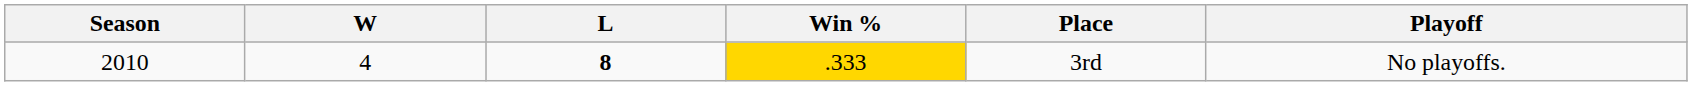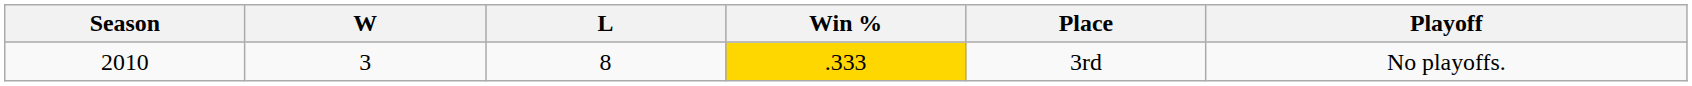 <table class="wikitable">
 <tr>
 <th bgcolor="#DDDDFF" width="5%">Season</th>
 <th bgcolor="#DDDDFF" width="5%">W</th>
 <th bgcolor="#DDDDFF" width="5%">L</th>
 <th bgcolor="#DDDDFF" width="5%">Win %</th>
 <th bgcolor="#DDDDFF" width="5%">Place</th>
 <th bgcolor="#DDDDFF" width="10%">Playoff</th>
 </tr>
 <tr align=center>
 <td>2010</td>
-<td>4</td>
-<td><strong>8</strong></td>
+<td>3</td>
+<td>8</td>
 <td style="background: gold;">.333</td>
 <td>3rd</td>
 <td>No playoffs.</td>
 </tr>
 </table>
